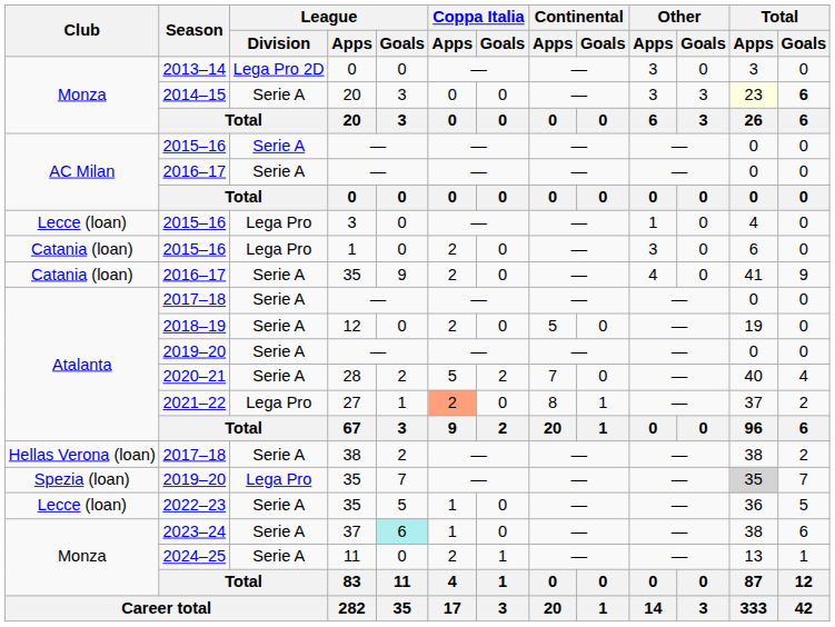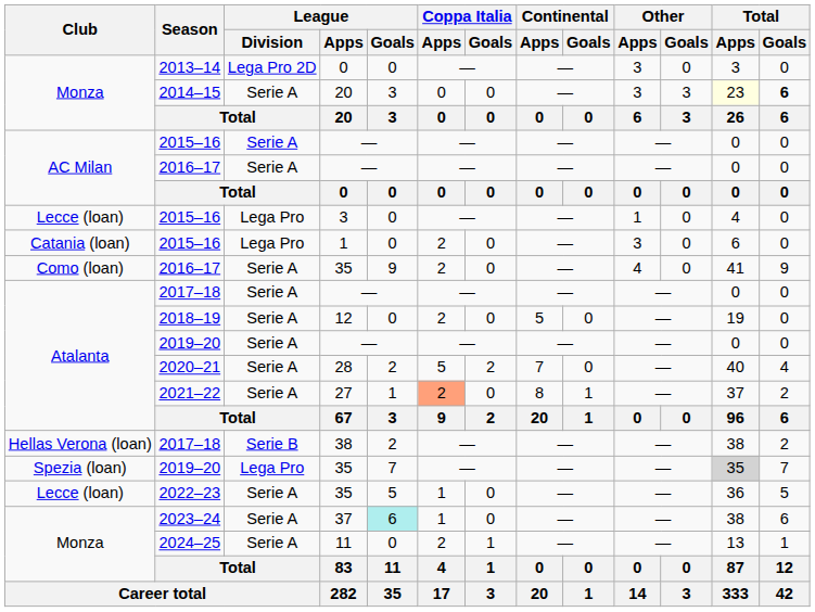 <table class="wikitable" style="text-align:center">
 <tr>
 <th rowspan="2">Club</th>
 <th rowspan="2">Season</th>
 <th colspan="3">League</th>
 <th colspan="2"><a href='#'>Coppa Italia</a></th>
 <th colspan="2">Continental</th>
 <th colspan="2">Other</th>
 <th colspan="2">Total</th>
 </tr>
 <tr>
 <th>Division</th>
 <th>Apps</th>
 <th>Goals</th>
 <th>Apps</th>
 <th>Goals</th>
 <th>Apps</th>
 <th>Goals</th>
 <th>Apps</th>
 <th>Goals</th>
 <th>Apps</th>
 <th>Goals</th>
 </tr>
 <tr>
 <td rowspan="3"><a href='#'>Monza</a></td>
 <td><a href='#'>2013–14</a></td>
 <td><a href='#'>Lega Pro 2D</a></td>
 <td>0</td>
 <td>0</td>
 <td colspan="2">—</td>
 <td colspan="2">—</td>
 <td>3</td>
 <td>0</td>
 <td>3</td>
 <td>0</td>
 </tr>
 <tr>
 <td><a href='#'>2014–15</a></td>
 <td>Serie A</td>
 <td>20</td>
 <td>3</td>
 <td>0</td>
 <td>0</td>
 <td colspan="2">—</td>
 <td>3</td>
 <td>3</td>
 <td style="background: lightyellow;">23</td>
 <td><strong>6</strong></td>
 </tr>
 <tr>
 <th colspan="2">Total</th>
 <th>20</th>
 <th>3</th>
 <th>0</th>
 <th>0</th>
 <th>0</th>
 <th>0</th>
 <th>6</th>
 <th>3</th>
 <th>26</th>
 <th>6</th>
 </tr>
 <tr>
 <td rowspan="3"><a href='#'>AC Milan</a></td>
 <td><a href='#'>2015–16</a></td>
 <td><a href='#'>Serie A</a></td>
 <td colspan="2">—</td>
 <td colspan="2">—</td>
 <td colspan="2">—</td>
 <td colspan="2">—</td>
 <td>0</td>
 <td>0</td>
 </tr>
 <tr>
 <td><a href='#'>2016–17</a></td>
 <td>Serie A</td>
 <td colspan="2">—</td>
 <td colspan="2">—</td>
 <td colspan="2">—</td>
 <td colspan="2">—</td>
 <td>0</td>
 <td>0</td>
 </tr>
 <tr>
 <th colspan="2">Total</th>
 <th>0</th>
 <th>0</th>
 <th>0</th>
 <th>0</th>
 <th>0</th>
 <th>0</th>
 <th>0</th>
 <th>0</th>
 <th>0</th>
 <th>0</th>
 </tr>
 <tr>
 <td><a href='#'>Lecce</a> (loan)</td>
 <td><a href='#'>2015–16</a></td>
 <td>Lega Pro</td>
 <td>3</td>
 <td>0</td>
 <td colspan="2">—</td>
 <td colspan="2">—</td>
 <td>1</td>
 <td>0</td>
 <td>4</td>
 <td>0</td>
 </tr>
 <tr>
 <td><a href='#'>Catania</a> (loan)</td>
 <td><a href='#'>2015–16</a></td>
 <td>Lega Pro</td>
 <td>1</td>
 <td>0</td>
 <td>2</td>
 <td>0</td>
 <td colspan="2">—</td>
 <td>3</td>
 <td>0</td>
 <td>6</td>
 <td>0</td>
 </tr>
 <tr>
-<td><a href='#'>Catania</a> (loan)</td>
+<td><a href='#'>Como</a> (loan)</td>
 <td><a href='#'>2016–17</a></td>
 <td>Serie A</td>
 <td>35</td>
 <td>9</td>
 <td>2</td>
 <td>0</td>
 <td colspan="2">—</td>
 <td>4</td>
 <td>0</td>
 <td>41</td>
 <td>9</td>
 </tr>
 <tr>
 <td rowspan="6"><a href='#'>Atalanta</a></td>
 <td><a href='#'>2017–18</a></td>
 <td>Serie A</td>
 <td colspan="2">—</td>
 <td colspan="2">—</td>
 <td colspan="2">—</td>
 <td colspan="2">—</td>
 <td>0</td>
 <td>0</td>
 </tr>
 <tr>
 <td><a href='#'>2018–19</a></td>
 <td>Serie A</td>
 <td>12</td>
 <td>0</td>
 <td>2</td>
 <td>0</td>
 <td>5</td>
 <td>0</td>
 <td colspan="2">—</td>
 <td>19</td>
 <td>0</td>
 </tr>
 <tr>
 <td><a href='#'>2019–20</a></td>
 <td>Serie A</td>
 <td colspan="2">—</td>
 <td colspan="2">—</td>
 <td colspan="2">—</td>
 <td colspan="2">—</td>
 <td>0</td>
 <td>0</td>
 </tr>
 <tr>
 <td><a href='#'>2020–21</a></td>
 <td>Serie A</td>
 <td>28</td>
 <td>2</td>
 <td>5</td>
 <td>2</td>
 <td>7</td>
 <td>0</td>
 <td colspan="2">—</td>
 <td>40</td>
 <td>4</td>
 </tr>
 <tr>
 <td><a href='#'>2021–22</a></td>
-<td>Lega Pro</td>
+<td>Serie A</td>
 <td>27</td>
 <td>1</td>
 <td style="background: lightsalmon;">2</td>
 <td>0</td>
 <td>8</td>
 <td>1</td>
 <td colspan="2">—</td>
 <td>37</td>
 <td>2</td>
 </tr>
 <tr>
 <th colspan="2">Total</th>
 <th>67</th>
 <th>3</th>
 <th>9</th>
 <th>2</th>
 <th>20</th>
 <th>1</th>
 <th>0</th>
 <th>0</th>
 <th>96</th>
 <th>6</th>
 </tr>
 <tr>
 <td><a href='#'>Hellas Verona</a> (loan)</td>
 <td><a href='#'>2017–18</a></td>
-<td>Serie A</td>
+<td><a href='#'>Serie B</a></td>
 <td>38</td>
 <td>2</td>
 <td colspan="2">—</td>
 <td colspan="2">—</td>
 <td colspan="2">—</td>
 <td>38</td>
 <td>2</td>
 </tr>
 <tr>
 <td><a href='#'>Spezia</a> (loan)</td>
 <td><a href='#'>2019–20</a></td>
 <td><a href='#'>Lega Pro</a></td>
 <td>35</td>
 <td>7</td>
 <td colspan="2">—</td>
 <td colspan="2">—</td>
 <td colspan="2">—</td>
 <td style="background: lightgrey;">35</td>
 <td>7</td>
 </tr>
 <tr>
 <td><a href='#'>Lecce</a> (loan)</td>
 <td><a href='#'>2022–23</a></td>
 <td>Serie A</td>
 <td>35</td>
 <td>5</td>
 <td>1</td>
 <td>0</td>
 <td colspan="2">—</td>
 <td colspan="2">—</td>
 <td>36</td>
 <td>5</td>
 </tr>
 <tr>
 <td rowspan="3">Monza</td>
 <td><a href='#'>2023–24</a></td>
 <td>Serie A</td>
 <td>37</td>
 <td style="background: paleturquoise;">6</td>
 <td>1</td>
 <td>0</td>
 <td colspan="2">—</td>
 <td colspan="2">—</td>
 <td>38</td>
 <td>6</td>
 </tr>
 <tr>
 <td><a href='#'>2024–25</a></td>
 <td>Serie A</td>
 <td>11</td>
 <td>0</td>
 <td>2</td>
 <td>1</td>
 <td colspan="2">—</td>
 <td colspan="2">—</td>
 <td>13</td>
 <td>1</td>
 </tr>
 <tr>
 <th colspan="2">Total</th>
 <th>83</th>
 <th>11</th>
 <th>4</th>
 <th>1</th>
 <th>0</th>
 <th>0</th>
 <th>0</th>
 <th>0</th>
 <th>87</th>
 <th>12</th>
 </tr>
 <tr>
 <th colspan="3">Career total</th>
 <th>282</th>
 <th>35</th>
 <th>17</th>
 <th>3</th>
 <th>20</th>
 <th>1</th>
 <th>14</th>
 <th>3</th>
 <th>333</th>
 <th>42</th>
 </tr>
 </table>
